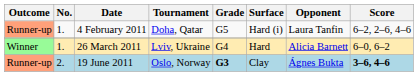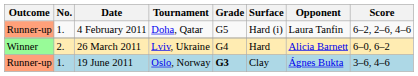 <table class="sortable wikitable">
 <tr>
 <th>Outcome</th>
 <th>No.</th>
 <th>Date</th>
 <th>Tournament</th>
 <th>Grade</th>
 <th>Surface</th>
 <th>Opponent</th>
 <th>Score</th>
 </tr>
 <tr>
 <td style="background:#ffa07a;">Runner-up</td>
 <td>1.</td>
 <td>4 February 2011</td>
 <td><a href='#'>Doha</a>, Qatar</td>
 <td>G5</td>
 <td>Hard (i)</td>
 <td> Laura Tanfin</td>
 <td>6–2, 2–6, 4–6</td>
 </tr>
 <tr>
 </tr>
 <tr bgcolor=#ffecb2>
 <td bgcolor="98FB98">Winner</td>
-<td>1.</td>
+<td>2.</td>
 <td>26 March 2011</td>
 <td><a href='#'>Lviv</a>, Ukraine</td>
 <td>G4</td>
 <td>Hard</td>
 <td> <a href='#'>Alicia Barnett</a></td>
 <td>6–0, 6–2</td>
 </tr>
 <tr bgcolor="lightblue">
 <td style="background:#ffa07a;">Runner-up</td>
-<td>2.</td>
+<td>1.</td>
 <td>19 June 2011</td>
 <td><a href='#'>Oslo</a>, Norway</td>
 <td><strong>G3</strong></td>
 <td>Clay</td>
 <td> <a href='#'>Ágnes Bukta</a></td>
-<td><strong>3–6, 4–6</strong></td>
+<td>3–6, 4–6</td>
 </tr>
 </table>
